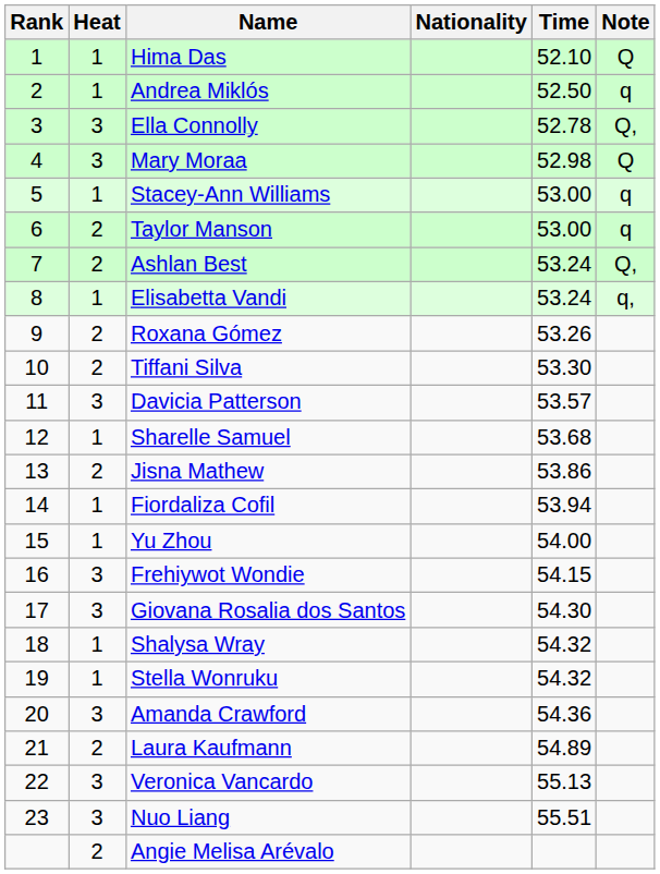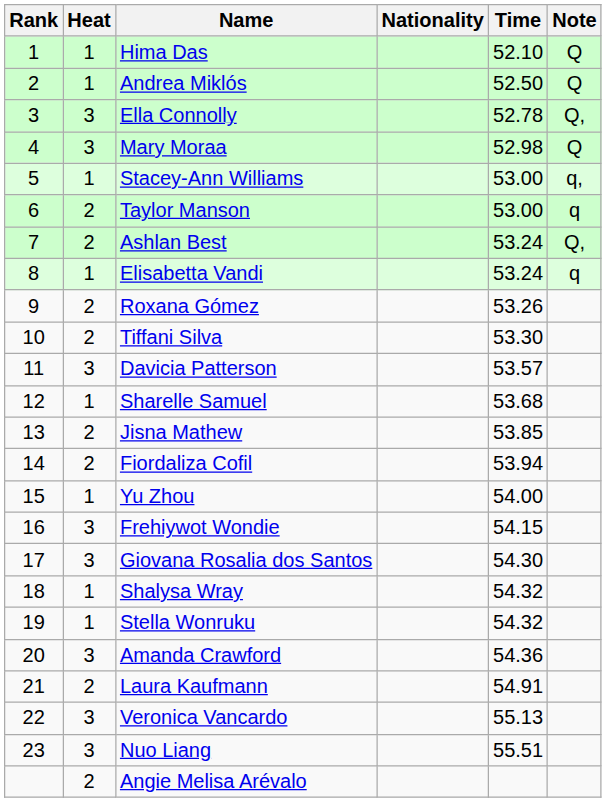 <table class="wikitable sortable" style="text-align:center">
 <tr>
 <th>Rank</th>
 <th>Heat</th>
 <th>Name</th>
 <th>Nationality</th>
 <th>Time</th>
 <th>Note</th>
 </tr>
 <tr bgcolor=ccffcc>
 <td>1</td>
 <td>1</td>
 <td align=left><a href='#'>Hima Das</a></td>
 <td align=left></td>
 <td>52.10</td>
 <td>Q</td>
 </tr>
 <tr bgcolor=ccffcc>
 <td>2</td>
 <td>1</td>
 <td align=left><a href='#'>Andrea Miklós</a></td>
 <td align=left></td>
 <td>52.50</td>
-<td>q</td>
+<td>Q</td>
 </tr>
 <tr bgcolor=ccffcc>
 <td>3</td>
 <td>3</td>
 <td align=left><a href='#'>Ella Connolly</a></td>
 <td align=left></td>
 <td>52.78</td>
 <td>Q, </td>
 </tr>
 <tr bgcolor=ccffcc>
 <td>4</td>
 <td>3</td>
 <td align=left><a href='#'>Mary Moraa</a></td>
 <td align=left></td>
 <td>52.98</td>
 <td>Q</td>
 </tr>
 <tr bgcolor=ddffdd>
 <td>5</td>
 <td>1</td>
 <td align=left><a href='#'>Stacey-Ann Williams</a></td>
 <td align=left></td>
 <td>53.00</td>
-<td>q</td>
+<td>q, </td>
 </tr>
 <tr bgcolor=ccffcc>
 <td>6</td>
 <td>2</td>
 <td align=left><a href='#'>Taylor Manson</a></td>
 <td align=left></td>
 <td>53.00</td>
 <td>q</td>
 </tr>
 <tr bgcolor=ccffcc>
 <td>7</td>
 <td>2</td>
 <td align=left><a href='#'>Ashlan Best</a></td>
 <td align=left></td>
 <td>53.24</td>
 <td>Q, </td>
 </tr>
 <tr bgcolor=ddffdd>
 <td>8</td>
 <td>1</td>
 <td align=left><a href='#'>Elisabetta Vandi</a></td>
 <td align=left></td>
 <td>53.24</td>
-<td>q, </td>
+<td>q</td>
 </tr>
 <tr>
 <td>9</td>
 <td>2</td>
 <td align=left><a href='#'>Roxana Gómez</a></td>
 <td align=left></td>
 <td>53.26</td>
 <td></td>
 </tr>
 <tr>
 <td>10</td>
 <td>2</td>
 <td align=left><a href='#'>Tiffani Silva</a></td>
 <td align=left></td>
 <td>53.30</td>
 <td></td>
 </tr>
 <tr>
 <td>11</td>
 <td>3</td>
 <td align=left><a href='#'>Davicia Patterson</a></td>
 <td align=left></td>
 <td>53.57</td>
 <td></td>
 </tr>
 <tr>
 <td>12</td>
 <td>1</td>
 <td align=left><a href='#'>Sharelle Samuel</a></td>
 <td align=left></td>
 <td>53.68</td>
 <td></td>
 </tr>
 <tr>
 <td>13</td>
 <td>2</td>
 <td align=left><a href='#'>Jisna Mathew</a></td>
 <td align=left></td>
-<td>53.86</td>
+<td>53.85</td>
 <td></td>
 </tr>
 <tr>
 <td>14</td>
-<td>1</td>
+<td>2</td>
 <td align=left><a href='#'>Fiordaliza Cofil</a></td>
 <td align=left></td>
 <td>53.94</td>
 <td></td>
 </tr>
 <tr>
 <td>15</td>
 <td>1</td>
 <td align=left><a href='#'>Yu Zhou</a></td>
 <td align=left></td>
 <td>54.00</td>
 <td></td>
 </tr>
 <tr>
 <td>16</td>
 <td>3</td>
 <td align=left><a href='#'>Frehiywot Wondie</a></td>
 <td align=left></td>
 <td>54.15</td>
 <td></td>
 </tr>
 <tr>
 <td>17</td>
 <td>3</td>
 <td align=left><a href='#'>Giovana Rosalia dos Santos</a></td>
 <td align=left></td>
 <td>54.30</td>
 <td></td>
 </tr>
 <tr>
 <td>18</td>
 <td>1</td>
 <td align=left><a href='#'>Shalysa Wray</a></td>
 <td align=left></td>
 <td>54.32</td>
 <td></td>
 </tr>
 <tr>
 <td>19</td>
 <td>1</td>
 <td align=left><a href='#'>Stella Wonruku</a></td>
 <td align=left></td>
 <td>54.32</td>
 <td></td>
 </tr>
 <tr>
 <td>20</td>
 <td>3</td>
 <td align=left><a href='#'>Amanda Crawford</a></td>
 <td align=left></td>
 <td>54.36</td>
 <td></td>
 </tr>
 <tr>
 <td>21</td>
 <td>2</td>
 <td align=left><a href='#'>Laura Kaufmann</a></td>
 <td align=left></td>
-<td>54.89</td>
+<td>54.91</td>
 <td></td>
 </tr>
 <tr>
 <td>22</td>
 <td>3</td>
 <td align=left><a href='#'>Veronica Vancardo</a></td>
 <td align=left></td>
 <td>55.13</td>
 <td></td>
 </tr>
 <tr>
 <td>23</td>
 <td>3</td>
 <td align=left><a href='#'>Nuo Liang</a></td>
 <td align=left></td>
 <td>55.51</td>
 <td></td>
 </tr>
 <tr>
 <td></td>
 <td>2</td>
 <td align=left><a href='#'>Angie Melisa Arévalo</a></td>
 <td align=left></td>
 <td></td>
 <td></td>
 </tr>
 </table>
